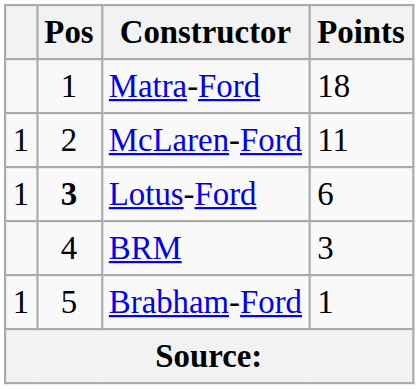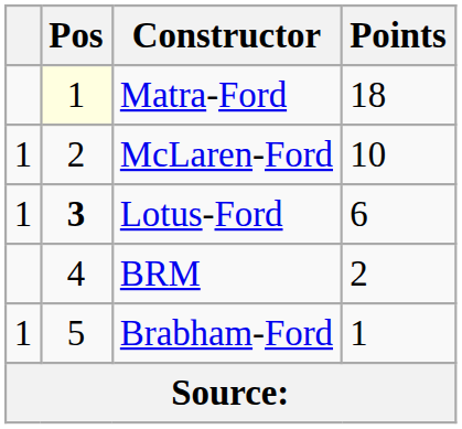 <table class="wikitable" style="font-size: 95%;">
 <tr>
 <th></th>
 <th>Pos</th>
 <th>Constructor</th>
 <th>Points</th>
 </tr>
 <tr>
 <td align="left"></td>
-<td align="center">1</td>
+<td align="center" style="background: lightyellow;">1</td>
 <td> <a href='#'>Matra</a>-<a href='#'>Ford</a></td>
 <td align="left">18</td>
 </tr>
 <tr>
 <td align="left"> 1</td>
 <td align="center">2</td>
 <td> <a href='#'>McLaren</a>-<a href='#'>Ford</a></td>
-<td align="left">11</td>
+<td align="left">10</td>
 </tr>
 <tr>
 <td align="left"> 1</td>
 <td align="center"><strong>3</strong></td>
 <td> <a href='#'>Lotus</a>-<a href='#'>Ford</a></td>
 <td align="left">6</td>
 </tr>
 <tr>
 <td align="left"></td>
 <td align="center">4</td>
 <td> <a href='#'>BRM</a></td>
-<td align="left">3</td>
+<td align="left">2</td>
 </tr>
 <tr>
 <td align="left"> 1</td>
 <td align="center">5</td>
 <td> <a href='#'>Brabham</a>-<a href='#'>Ford</a></td>
 <td align="left">1</td>
 </tr>
 <tr>
 <th colspan=4>Source: </th>
 </tr>
 </table>
